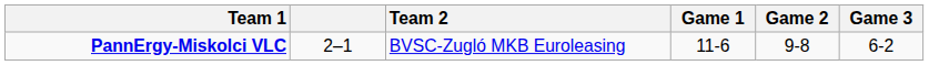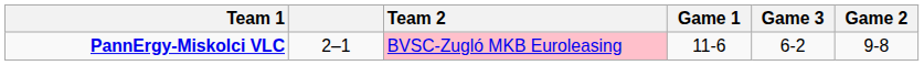 <table class=wikitable style="text-align:center">
 <tr>
 <th style="width:255px; text-align:right;">Team 1</th>
 <th style="width:80px;"></th>
 <th style="width:255px; text-align:left;">Team 2</th>
 <th style="width:70px;">Game 1</th>
+<th style="width:70px;">Game 3</th>
 <th style="width:70px;">Game 2</th>
-<th style="width:70px;">Game 3</th>
 </tr>
 <tr>
 <td align=right><strong><a href='#'>PannErgy-Miskolci VLC</a></strong> </td>
 <td>2–1</td>
-<td align=left> <a href='#'>BVSC-Zugló MKB Euroleasing</a></td>
+<td align=left style="background: pink;"> <a href='#'>BVSC-Zugló MKB Euroleasing</a></td>
 <td>11-6</td>
+<td>6-2</td>
 <td>9-8</td>
-<td>6-2</td>
 </tr>
 </table>
